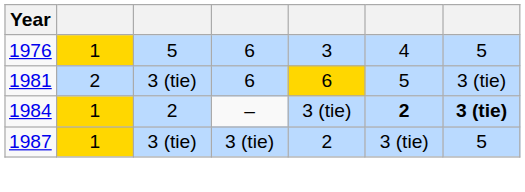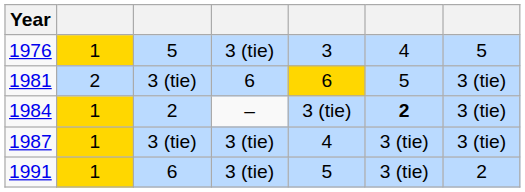 <table class="wikitable sortable" style="text-align:center; margin: 1em auto 1em auto">
 <tr>
 <th width=10%>Year</th>
 <th width=15%></th>
 <th width=15%></th>
 <th width=15%></th>
 <th width=15%></th>
 <th width=15%></th>
 <th width=15%></th>
 </tr>
 <tr>
 <td><a href='#'>1976</a></td>
 <td bgcolor=gold>1</td>
 <td style="background:#badaff">5</td>
-<td style="background:#badaff">6</td>
+<td style="background:#badaff">3 (tie)</td>
 <td style="background:#badaff">3</td>
 <td style="background:#badaff">4</td>
 <td style="background:#badaff">5</td>
 </tr>
 <tr>
 <td><a href='#'>1981</a></td>
 <td style="background:#badaff">2</td>
 <td style="background:#badaff">3 (tie)</td>
 <td style="background:#badaff">6</td>
 <td bgcolor=gold>6</td>
 <td style="background:#badaff">5</td>
 <td style="background:#badaff">3 (tie)</td>
 </tr>
 <tr>
 <td><a href='#'>1984</a></td>
 <td bgcolor=gold>1</td>
 <td style="background:#badaff">2</td>
 <td>–</td>
 <td style="background:#badaff">3 (tie)</td>
 <td style="background:#badaff"><strong>2</strong></td>
-<td style="background:#badaff"><strong>3 (tie)</strong></td>
+<td style="background:#badaff">3 (tie)</td>
 </tr>
 <tr>
 <td><a href='#'>1987</a></td>
 <td bgcolor=gold>1</td>
 <td style="background:#badaff">3 (tie)</td>
 <td style="background:#badaff">3 (tie)</td>
-<td style="background:#badaff">2</td>
+<td style="background:#badaff">4</td>
+<td style="background:#badaff">3 (tie)</td>
+<td style="background:#badaff">3 (tie)</td>
+</tr>
+<tr>
+<td><a href='#'>1991</a></td>
+<td bgcolor=gold>1</td>
+<td style="background:#badaff">6</td>
 <td style="background:#badaff">3 (tie)</td>
 <td style="background:#badaff">5</td>
+<td style="background:#badaff">3 (tie)</td>
+<td style="background:#badaff">2</td>
 </tr>
 </table>
